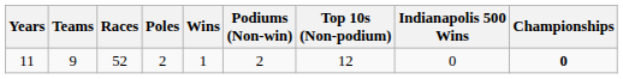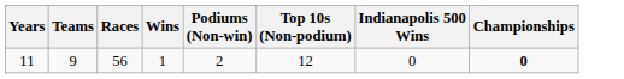 <table class="wikitable" style="text-align:center; font-size:95%">
 <tr>
 <th>Years</th>
 <th>Teams</th>
 <th>Races</th>
-<th>Poles</th>
 <th>Wins</th>
 <th>Podiums<br>(Non-win)</th>
 <th>Top 10s<br>(Non-podium)</th>
 <th>Indianapolis 500<br>Wins</th>
 <th>Championships</th>
 </tr>
 <tr>
 <td>11</td>
 <td>9</td>
-<td>52</td>
-<td>2</td>
+<td>56</td>
 <td>1</td>
 <td>2</td>
 <td>12</td>
 <td>0</td>
 <td><strong>0</strong></td>
 </tr>
 </table>
